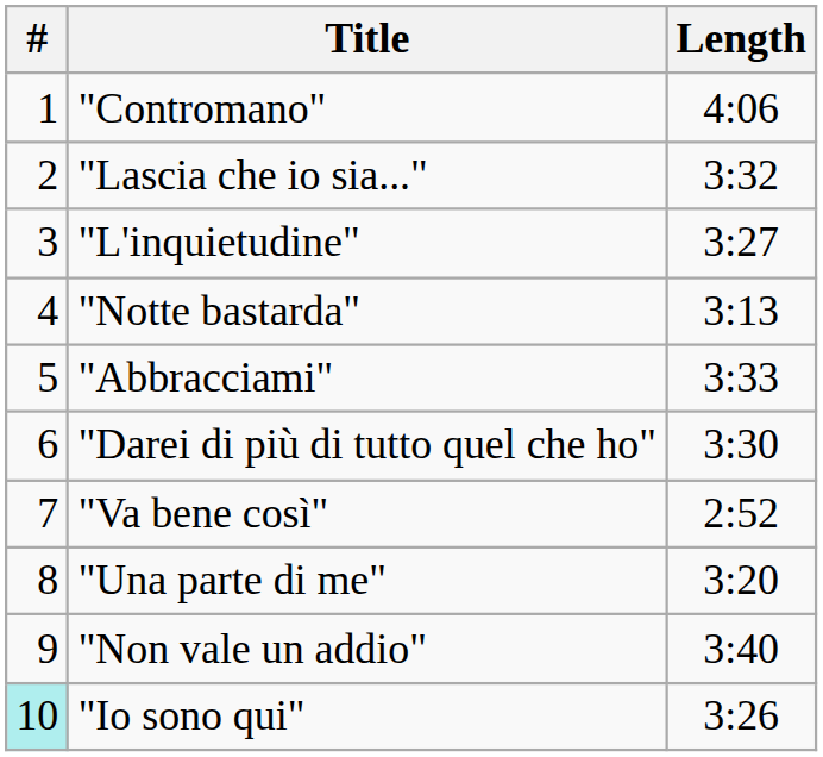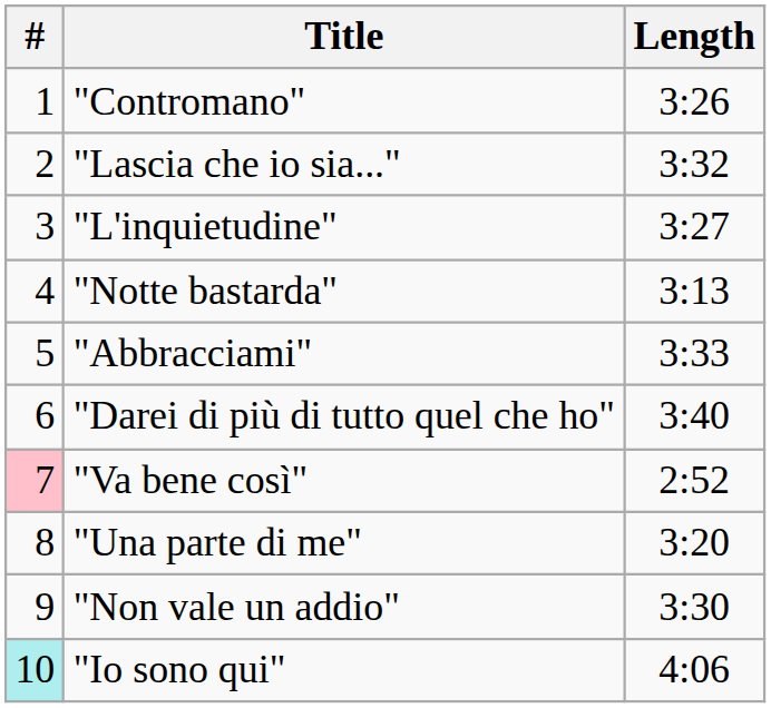 <table class="wikitable">
 <tr>
 <th>#</th>
 <th>Title</th>
 <th>Length</th>
 </tr>
 <tr>
 <td align="right">1</td>
 <td align="left">"Contromano"</td>
-<td align="center">4:06</td>
+<td align="center">3:26</td>
 </tr>
 <tr>
 <td align="right">2</td>
 <td align="left">"Lascia che io sia..."</td>
 <td align="center">3:32</td>
 </tr>
 <tr>
 <td align="right">3</td>
 <td align="left">"L'inquietudine"</td>
 <td align="center">3:27</td>
 </tr>
 <tr>
 <td align="right">4</td>
 <td align="left">"Notte bastarda"</td>
 <td align="center">3:13</td>
 </tr>
 <tr>
 <td align="right">5</td>
 <td align="left">"Abbracciami"</td>
 <td align="center">3:33</td>
 </tr>
 <tr>
 <td align="right">6</td>
 <td align="left">"Darei di più di tutto quel che ho"</td>
-<td align="center">3:30</td>
+<td align="center">3:40</td>
 </tr>
 <tr>
-<td align="right">7</td>
+<td align="right" style="background: pink;">7</td>
 <td align="left">"Va bene così"</td>
 <td align="center">2:52</td>
 </tr>
 <tr>
 <td align="right">8</td>
 <td align="left">"Una parte di me"</td>
 <td align="center">3:20</td>
 </tr>
 <tr>
 <td align="right">9</td>
 <td align="left">"Non vale un addio"</td>
-<td align="center">3:40</td>
+<td align="center">3:30</td>
 </tr>
 <tr>
 <td style="background: paleturquoise;">10</td>
 <td align="left">"Io sono qui"</td>
-<td align="center">3:26</td>
+<td align="center">4:06</td>
 </tr>
 </table>
